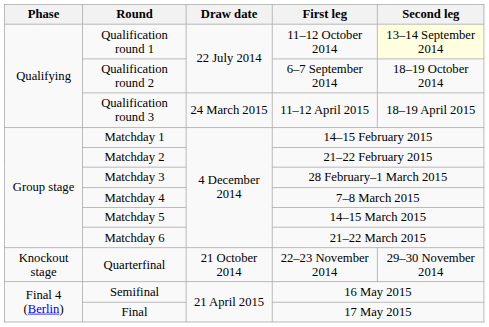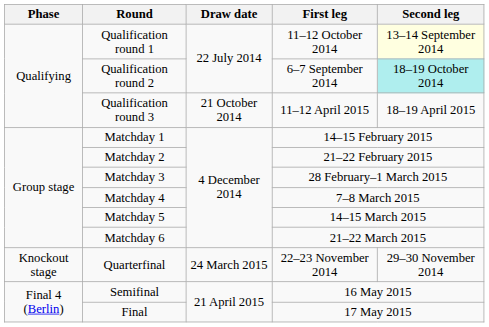 <table class="wikitable" style="text-align:center">
 <tr>
 <th>Phase</th>
 <th>Round</th>
 <th>Draw date</th>
 <th>First leg</th>
 <th>Second leg</th>
 </tr>
 <tr>
 <td rowspan=3>Qualifying</td>
 <td>Qualification round 1</td>
 <td rowspan=2>22 July 2014</td>
 <td>11–12 October 2014</td>
 <td style="background: lightyellow;">13–14 September 2014</td>
 </tr>
 <tr>
 <td>Qualification round 2</td>
 <td>6–7 September 2014</td>
-<td>18–19 October 2014</td>
+<td style="background: paleturquoise;">18–19 October 2014</td>
 </tr>
 <tr>
 <td>Qualification round 3</td>
-<td>24 March 2015</td>
+<td>21 October 2014</td>
 <td>11–12 April 2015</td>
 <td>18–19 April 2015</td>
 </tr>
 <tr>
 <td rowspan=6>Group stage</td>
 <td>Matchday 1</td>
 <td rowspan=6>4 December 2014</td>
 <td colspan=2>14–15 February 2015</td>
 </tr>
 <tr>
 <td>Matchday 2</td>
 <td colspan=2>21–22 February 2015</td>
 </tr>
 <tr>
 <td>Matchday 3</td>
 <td colspan=2>28 February–1 March 2015</td>
 </tr>
 <tr>
 <td>Matchday 4</td>
 <td colspan=2>7–8 March 2015</td>
 </tr>
 <tr>
 <td>Matchday 5</td>
 <td colspan=2>14–15 March 2015</td>
 </tr>
 <tr>
 <td>Matchday 6</td>
 <td colspan=2>21–22 March 2015</td>
 </tr>
 <tr>
 <td>Knockout stage</td>
 <td>Quarterfinal</td>
-<td>21 October 2014</td>
+<td>24 March 2015</td>
 <td>22–23 November 2014</td>
 <td>29–30 November 2014</td>
 </tr>
 <tr>
 <td rowspan=2>Final 4<br>(<a href='#'>Berlin</a>)</td>
 <td>Semifinal</td>
 <td rowspan=2>21 April 2015</td>
 <td colspan=2>16 May 2015</td>
 </tr>
 <tr>
 <td>Final</td>
 <td colspan=2>17 May 2015</td>
 </tr>
 </table>
